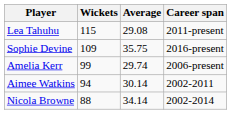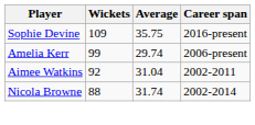 <table class="wikitable">
 <tr>
 <th>Player</th>
 <th>Wickets</th>
 <th>Average</th>
 <th>Career span</th>
-</tr>
-<tr>
-<td><a href='#'>Lea Tahuhu</a></td>
-<td>115</td>
-<td>29.08</td>
-<td>2011-present</td>
 </tr>
 <tr>
 <td><a href='#'>Sophie Devine</a></td>
 <td>109</td>
 <td>35.75</td>
 <td>2016-present</td>
 </tr>
 <tr>
 <td><a href='#'>Amelia Kerr</a></td>
 <td>99</td>
 <td>29.74</td>
 <td>2006-present</td>
 </tr>
 <tr>
 <td><a href='#'>Aimee Watkins</a></td>
-<td>94</td>
-<td>30.14</td>
+<td>92</td>
+<td>31.04</td>
 <td>2002-2011</td>
 </tr>
 <tr>
 <td><a href='#'>Nicola Browne</a></td>
 <td>88</td>
-<td>34.14</td>
+<td>31.74</td>
 <td>2002-2014</td>
 </tr>
 </table>
